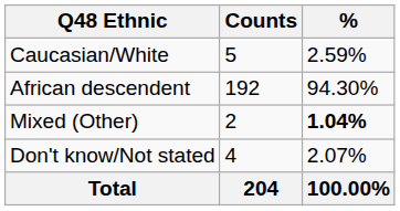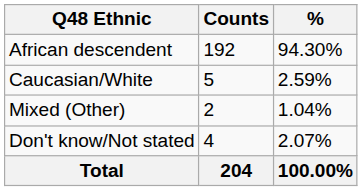 <table class="wikitable sortable">
 <tr>
 <th>Q48 Ethnic</th>
 <th>Counts</th>
 <th>%</th>
 </tr>
 <tr>
+<td>African descendent</td>
+<td>192</td>
+<td>94.30%</td>
+</tr>
+<tr>
 <td>Caucasian/White</td>
 <td>5</td>
 <td>2.59%</td>
 </tr>
 <tr>
-<td>African descendent</td>
-<td>192</td>
-<td>94.30%</td>
-</tr>
-<tr>
 <td>Mixed (Other)</td>
 <td>2</td>
-<td><strong>1.04%</strong></td>
+<td>1.04%</td>
 </tr>
 <tr>
 <td>Don't know/Not stated</td>
 <td>4</td>
 <td>2.07%</td>
 </tr>
 <tr>
 <th>Total</th>
 <th>204</th>
 <th>100.00%</th>
 </tr>
 </table>
